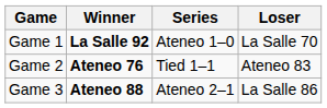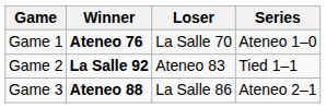 <table class=wikitable align=right>
 <tr>
 <th>Game</th>
 <th>Winner</th>
+<th>Loser</th>
 <th>Series</th>
-<th>Loser</th>
 </tr>
 <tr>
 <td>Game 1</td>
-<td><strong>La Salle 92</strong></td>
+<td><strong>Ateneo 76</strong></td>
+<td>La Salle 70</td>
 <td>Ateneo 1–0</td>
-<td>La Salle 70</td>
 </tr>
 <tr>
 <td>Game 2</td>
-<td><strong>Ateneo 76</strong></td>
+<td><strong>La Salle 92</strong></td>
+<td>Ateneo 83</td>
 <td>Tied 1–1</td>
-<td>Ateneo 83</td>
 </tr>
 <tr>
 <td>Game 3</td>
 <td><strong>Ateneo 88</strong></td>
+<td>La Salle 86</td>
 <td>Ateneo 2–1</td>
-<td>La Salle 86</td>
 </tr>
 </table>
